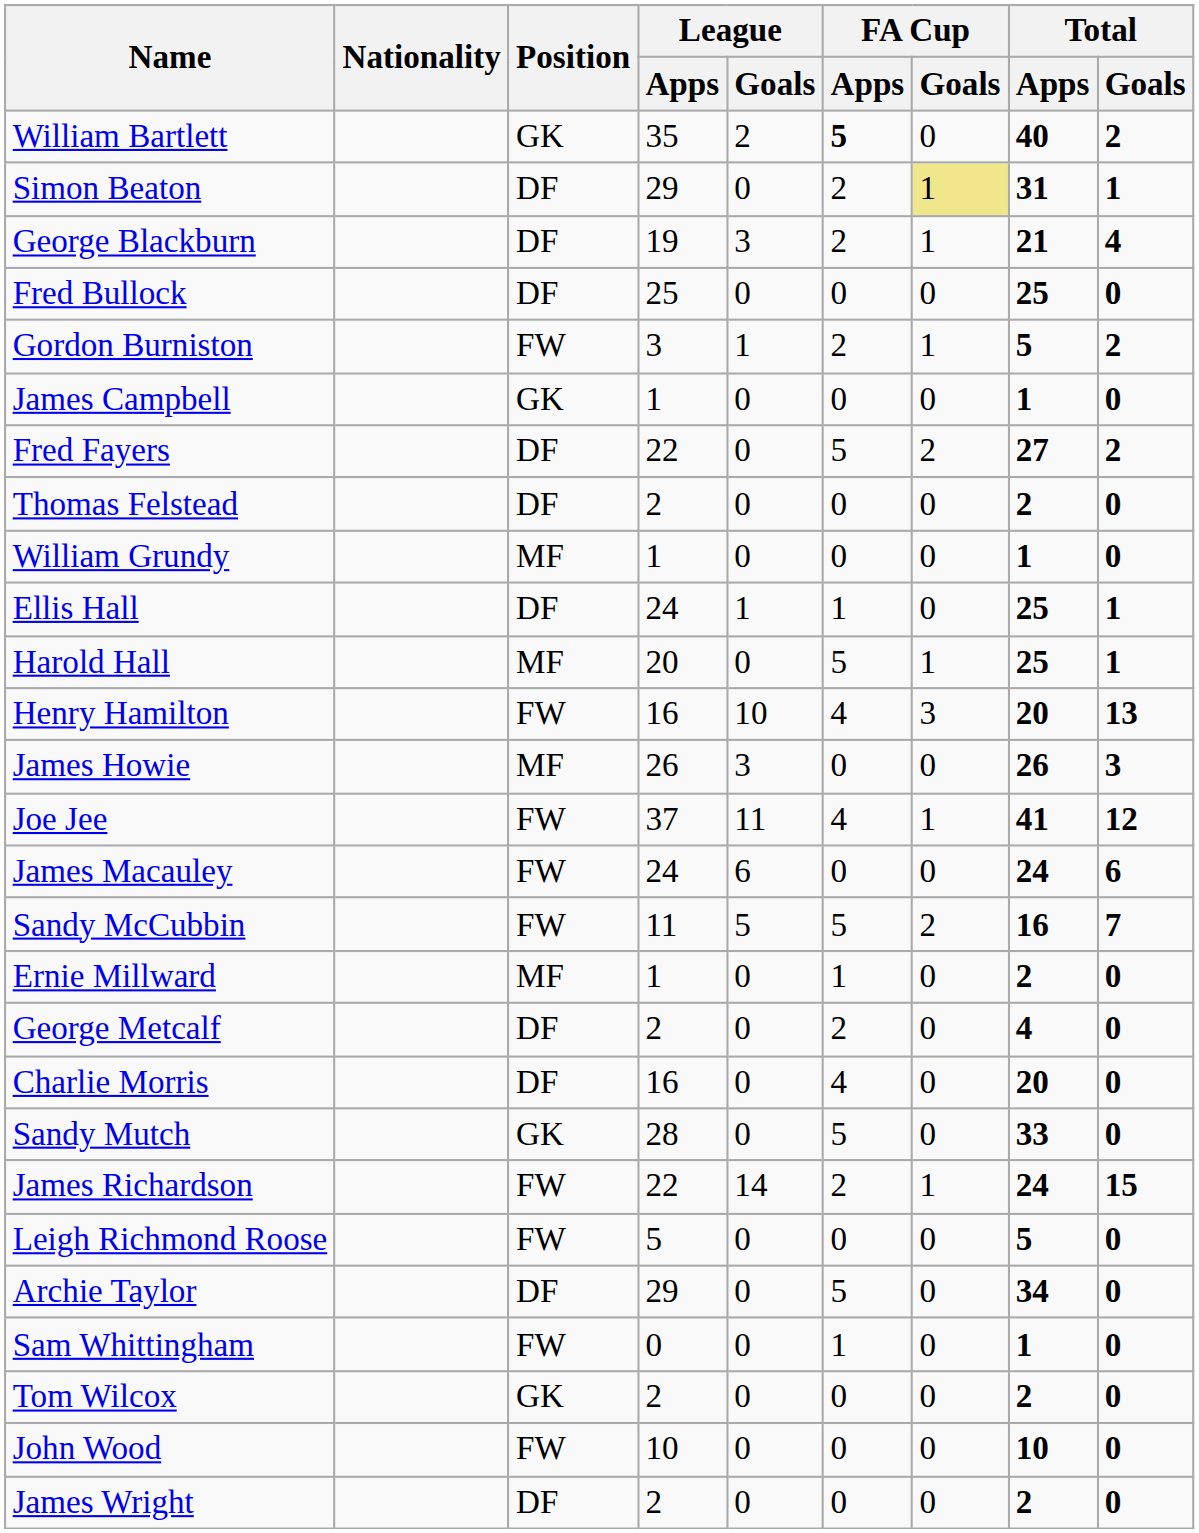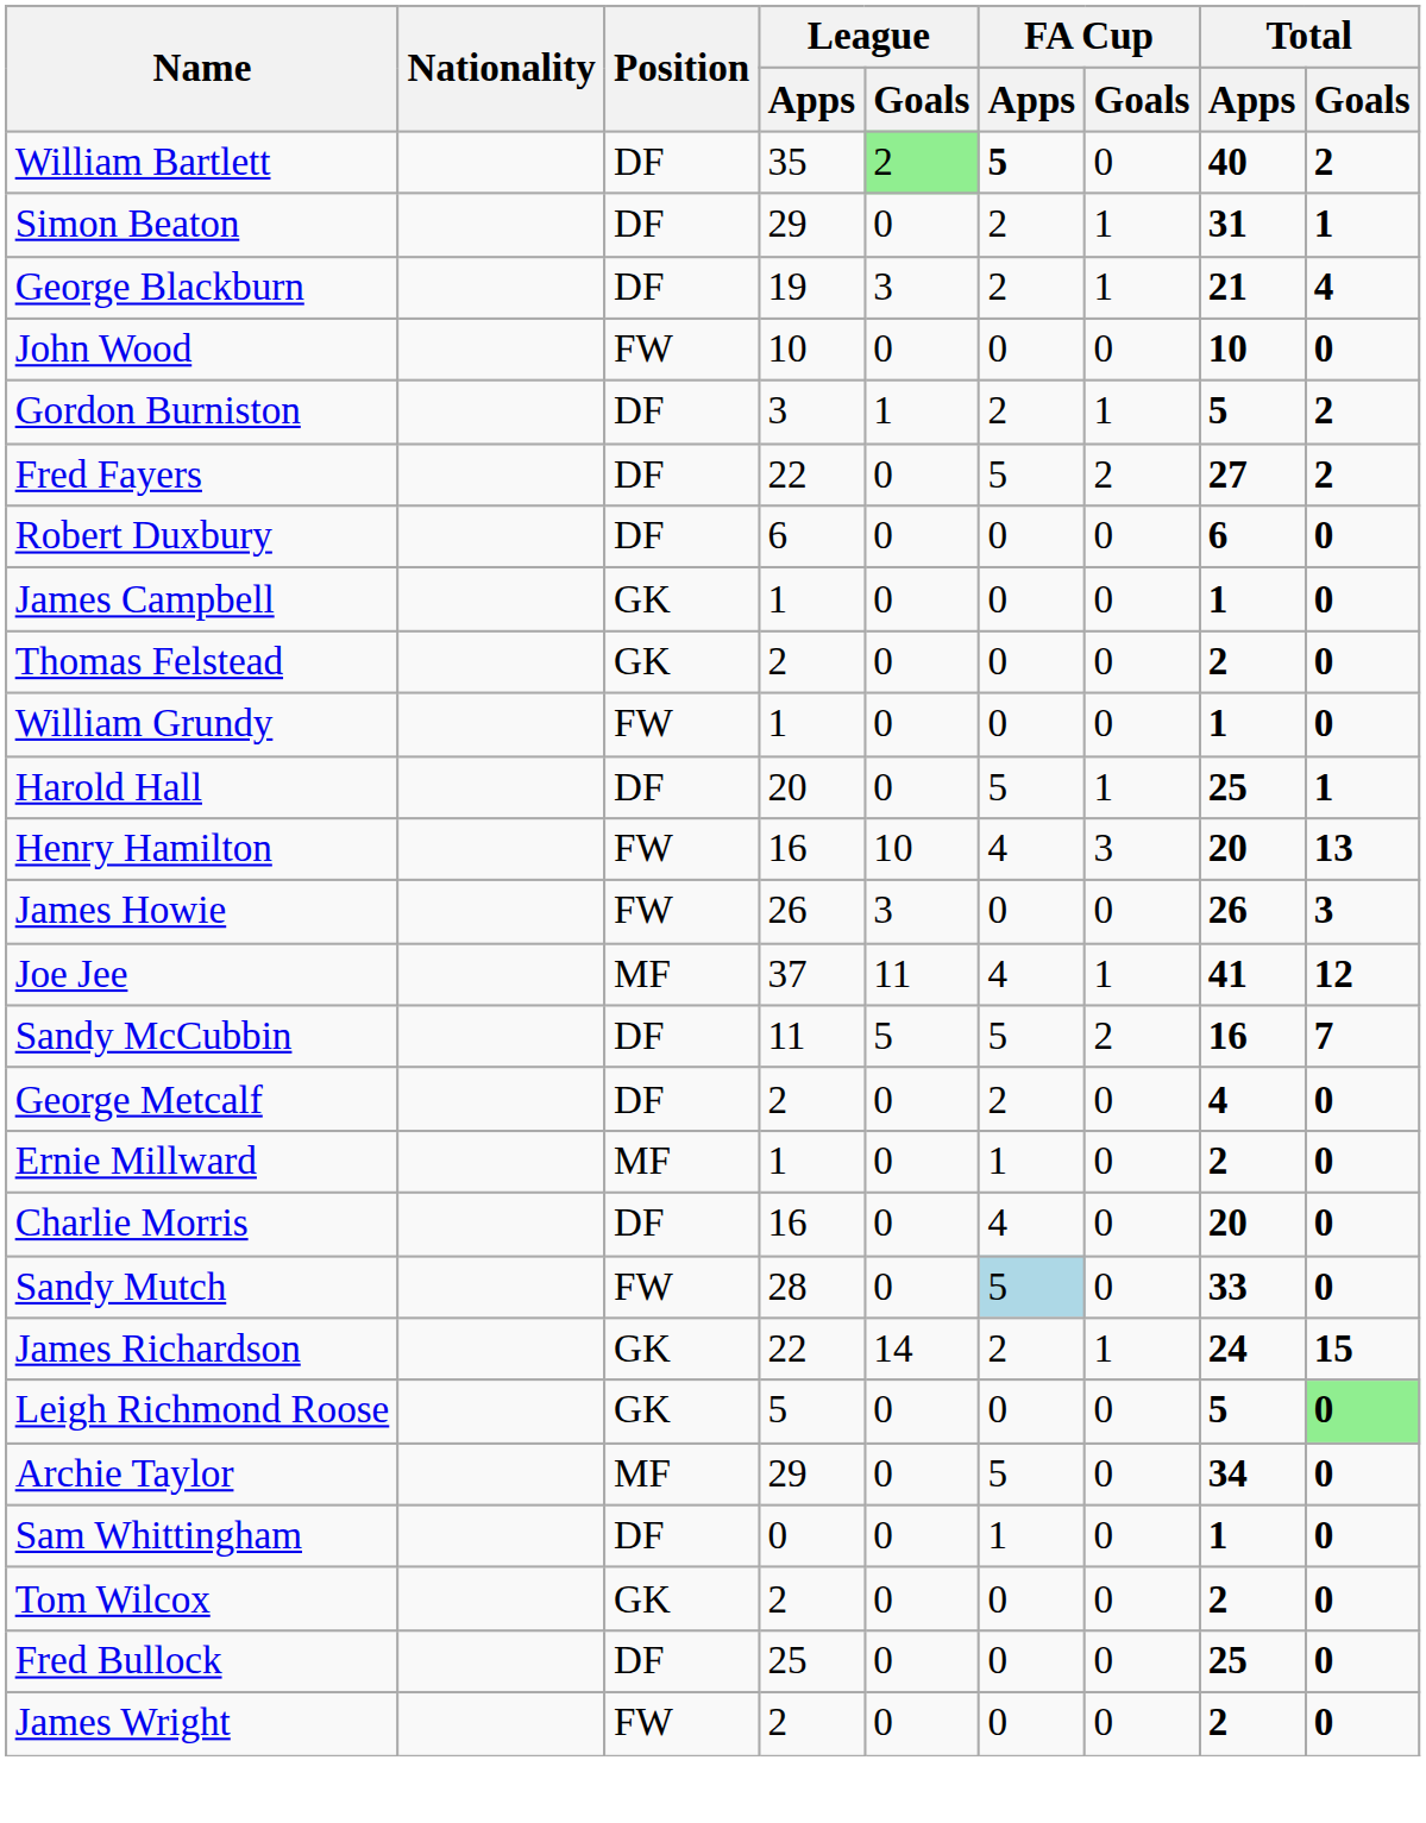 <table class="wikitable sortable">
 <tr>
 <th scope=col rowspan=2>Name</th>
 <th scope=col rowspan=2>Nationality</th>
 <th scope=col rowspan=2>Position</th>
 <th colspan=2>League</th>
 <th colspan=2>FA Cup</th>
 <th colspan=2>Total</th>
 </tr>
 <tr>
 <th>Apps</th>
 <th>Goals</th>
 <th>Apps</th>
 <th>Goals</th>
 <th>Apps</th>
 <th>Goals</th>
 </tr>
 <tr>
 <td><a href='#'>William Bartlett</a></td>
 <td></td>
-<td>GK</td>
+<td>DF</td>
 <td>35</td>
-<td>2</td>
+<td style="background: lightgreen;">2</td>
 <td><strong>5</strong></td>
 <td>0</td>
 <td><strong>40</strong></td>
 <td><strong>2</strong></td>
 </tr>
 <tr>
 <td><a href='#'>Simon Beaton</a></td>
 <td></td>
 <td>DF</td>
 <td>29</td>
 <td>0</td>
 <td>2</td>
-<td style="background: khaki;">1</td>
+<td>1</td>
 <td><strong>31</strong></td>
 <td><strong>1</strong></td>
 </tr>
 <tr>
 <td><a href='#'>George Blackburn</a></td>
 <td></td>
 <td>DF</td>
 <td>19</td>
 <td>3</td>
 <td>2</td>
 <td>1</td>
 <td><strong>21</strong></td>
 <td><strong>4</strong></td>
 </tr>
 <tr>
-<td><a href='#'>Fred Bullock</a></td>
+<td><a href='#'>John Wood</a></td>
 <td></td>
-<td>DF</td>
-<td>25</td>
+<td>FW</td>
+<td>10</td>
 <td>0</td>
 <td>0</td>
 <td>0</td>
-<td><strong>25</strong></td>
+<td><strong>10</strong></td>
 <td><strong>0</strong></td>
 </tr>
 <tr>
 <td><a href='#'>Gordon Burniston</a></td>
 <td></td>
-<td>FW</td>
+<td>DF</td>
 <td>3</td>
 <td>1</td>
 <td>2</td>
 <td>1</td>
 <td><strong>5</strong></td>
 <td><strong>2</strong></td>
+</tr>
+<tr>
+<td><a href='#'>Fred Fayers</a></td>
+<td></td>
+<td>DF</td>
+<td>22</td>
+<td>0</td>
+<td>5</td>
+<td>2</td>
+<td><strong>27</strong></td>
+<td><strong>2</strong></td>
+</tr>
+<tr>
+<td><a href='#'>Robert Duxbury</a></td>
+<td></td>
+<td>DF</td>
+<td>6</td>
+<td>0</td>
+<td>0</td>
+<td>0</td>
+<td><strong>6</strong></td>
+<td><strong>0</strong></td>
 </tr>
 <tr>
 <td><a href='#'>James Campbell</a></td>
 <td></td>
 <td>GK</td>
 <td>1</td>
 <td>0</td>
 <td>0</td>
 <td>0</td>
 <td><strong>1</strong></td>
 <td><strong>0</strong></td>
 </tr>
 <tr>
-<td><a href='#'>Fred Fayers</a></td>
-<td></td>
-<td>DF</td>
-<td>22</td>
-<td>0</td>
-<td>5</td>
-<td>2</td>
-<td><strong>27</strong></td>
-<td><strong>2</strong></td>
-</tr>
-<tr>
 <td><a href='#'>Thomas Felstead</a></td>
 <td></td>
-<td>DF</td>
+<td>GK</td>
 <td>2</td>
 <td>0</td>
 <td>0</td>
 <td>0</td>
 <td><strong>2</strong></td>
 <td><strong>0</strong></td>
 </tr>
 <tr>
 <td><a href='#'>William Grundy</a></td>
 <td></td>
-<td>MF</td>
+<td>FW</td>
 <td>1</td>
 <td>0</td>
 <td>0</td>
 <td>0</td>
 <td><strong>1</strong></td>
 <td><strong>0</strong></td>
 </tr>
 <tr>
-<td><a href='#'>Ellis Hall</a></td>
+<td><a href='#'>Harold Hall</a></td>
 <td></td>
 <td>DF</td>
-<td>24</td>
-<td>1</td>
-<td>1</td>
-<td>0</td>
-<td><strong>25</strong></td>
-<td><strong>1</strong></td>
-</tr>
-<tr>
-<td><a href='#'>Harold Hall</a></td>
-<td></td>
-<td>MF</td>
 <td>20</td>
 <td>0</td>
 <td>5</td>
 <td>1</td>
 <td><strong>25</strong></td>
 <td><strong>1</strong></td>
 </tr>
 <tr>
 <td><a href='#'>Henry Hamilton</a></td>
 <td></td>
 <td>FW</td>
 <td>16</td>
 <td>10</td>
 <td>4</td>
 <td>3</td>
 <td><strong>20</strong></td>
 <td><strong>13</strong></td>
 </tr>
 <tr>
 <td><a href='#'>James Howie</a></td>
 <td></td>
-<td>MF</td>
+<td>FW</td>
 <td>26</td>
 <td>3</td>
 <td>0</td>
 <td>0</td>
 <td><strong>26</strong></td>
 <td><strong>3</strong></td>
 </tr>
 <tr>
 <td><a href='#'>Joe Jee</a></td>
 <td></td>
-<td>FW</td>
+<td>MF</td>
 <td>37</td>
 <td>11</td>
 <td>4</td>
 <td>1</td>
 <td><strong>41</strong></td>
 <td><strong>12</strong></td>
 </tr>
 <tr>
-<td><a href='#'>James Macauley</a></td>
-<td></td>
-<td>FW</td>
-<td>24</td>
-<td>6</td>
-<td>0</td>
-<td>0</td>
-<td><strong>24</strong></td>
-<td><strong>6</strong></td>
-</tr>
-<tr>
 <td><a href='#'>Sandy McCubbin</a></td>
 <td></td>
-<td>FW</td>
+<td>DF</td>
 <td>11</td>
 <td>5</td>
 <td>5</td>
 <td>2</td>
 <td><strong>16</strong></td>
 <td><strong>7</strong></td>
+</tr>
+<tr>
+<td><a href='#'>George Metcalf</a></td>
+<td></td>
+<td>DF</td>
+<td>2</td>
+<td>0</td>
+<td>2</td>
+<td>0</td>
+<td><strong>4</strong></td>
+<td><strong>0</strong></td>
 </tr>
 <tr>
 <td><a href='#'>Ernie Millward</a></td>
 <td></td>
 <td>MF</td>
 <td>1</td>
 <td>0</td>
 <td>1</td>
 <td>0</td>
 <td><strong>2</strong></td>
-<td><strong>0</strong></td>
-</tr>
-<tr>
-<td><a href='#'>George Metcalf</a></td>
-<td></td>
-<td>DF</td>
-<td>2</td>
-<td>0</td>
-<td>2</td>
-<td>0</td>
-<td><strong>4</strong></td>
 <td><strong>0</strong></td>
 </tr>
 <tr>
 <td><a href='#'>Charlie Morris</a></td>
 <td></td>
 <td>DF</td>
 <td>16</td>
 <td>0</td>
 <td>4</td>
 <td>0</td>
 <td><strong>20</strong></td>
 <td><strong>0</strong></td>
 </tr>
 <tr>
 <td><a href='#'>Sandy Mutch</a></td>
 <td></td>
-<td>GK</td>
+<td>FW</td>
 <td>28</td>
 <td>0</td>
-<td>5</td>
+<td style="background: lightblue;">5</td>
 <td>0</td>
 <td><strong>33</strong></td>
 <td><strong>0</strong></td>
 </tr>
 <tr>
 <td><a href='#'>James Richardson</a></td>
 <td></td>
-<td>FW</td>
+<td>GK</td>
 <td>22</td>
 <td>14</td>
 <td>2</td>
 <td>1</td>
 <td><strong>24</strong></td>
 <td><strong>15</strong></td>
 </tr>
 <tr>
 <td><a href='#'>Leigh Richmond Roose</a></td>
 <td></td>
-<td>FW</td>
+<td>GK</td>
 <td>5</td>
 <td>0</td>
 <td>0</td>
 <td>0</td>
 <td><strong>5</strong></td>
-<td><strong>0</strong></td>
+<td style="background: lightgreen;"><strong>0</strong></td>
 </tr>
 <tr>
 <td><a href='#'>Archie Taylor</a></td>
 <td></td>
-<td>DF</td>
+<td>MF</td>
 <td>29</td>
 <td>0</td>
 <td>5</td>
 <td>0</td>
 <td><strong>34</strong></td>
 <td><strong>0</strong></td>
 </tr>
 <tr>
 <td><a href='#'>Sam Whittingham</a></td>
 <td></td>
-<td>FW</td>
+<td>DF</td>
 <td>0</td>
 <td>0</td>
 <td>1</td>
 <td>0</td>
 <td><strong>1</strong></td>
 <td><strong>0</strong></td>
 </tr>
 <tr>
 <td><a href='#'>Tom Wilcox</a></td>
 <td></td>
 <td>GK</td>
 <td>2</td>
 <td>0</td>
 <td>0</td>
 <td>0</td>
 <td><strong>2</strong></td>
 <td><strong>0</strong></td>
 </tr>
 <tr>
-<td><a href='#'>John Wood</a></td>
+<td><a href='#'>Fred Bullock</a></td>
 <td></td>
-<td>FW</td>
-<td>10</td>
+<td>DF</td>
+<td>25</td>
 <td>0</td>
 <td>0</td>
 <td>0</td>
-<td><strong>10</strong></td>
+<td><strong>25</strong></td>
 <td><strong>0</strong></td>
 </tr>
 <tr>
 <td><a href='#'>James Wright</a></td>
 <td></td>
-<td>DF</td>
+<td>FW</td>
 <td>2</td>
 <td>0</td>
 <td>0</td>
 <td>0</td>
 <td><strong>2</strong></td>
 <td><strong>0</strong></td>
 </tr>
 </table>
